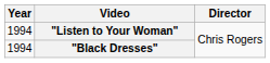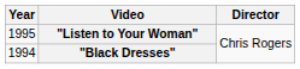 <table class="wikitable plainrowheaders">
 <tr>
 <th>Year</th>
 <th style="width:14em;">Video</th>
 <th>Director</th>
 </tr>
 <tr>
-<td>1994</td>
+<td>1995</td>
 <th scope="row">"Listen to Your Woman"</th>
 <td rowspan="2">Chris Rogers</td>
 </tr>
 <tr>
 <td>1994</td>
 <th scope="row">"Black Dresses"</th>
 </tr>
 </table>
